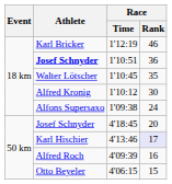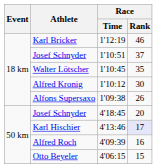 <table class="wikitable" border="1" style="font-size:90%">
 <tr>
 <th rowspan=2>Event</th>
 <th rowspan=2>Athlete</th>
 <th colspan=2>Race</th>
 </tr>
 <tr>
 <th>Time</th>
 <th>Rank</th>
 </tr>
 <tr>
 <td rowspan=5>18 km</td>
 <td><a href='#'>Karl Bricker</a></td>
 <td align=center>1'12:19</td>
 <td align=center>46</td>
 </tr>
 <tr>
-<td><strong><a href='#'>Josef Schnyder</a></strong></td>
+<td><a href='#'>Josef Schnyder</a></td>
 <td align=center>1'10:51</td>
-<td align=center>36</td>
+<td align=center>37</td>
 </tr>
 <tr>
 <td><a href='#'>Walter Lötscher</a></td>
 <td align=center>1'10:45</td>
 <td align=center>35</td>
 </tr>
 <tr>
 <td><a href='#'>Alfred Kronig</a></td>
 <td align=center>1'10:12</td>
 <td align=center>30</td>
 </tr>
 <tr>
 <td><a href='#'>Alfons Supersaxo</a></td>
 <td align=center>1'09:38</td>
-<td align=center>24</td>
+<td align=center>26</td>
 </tr>
 <tr>
 <td rowspan=4>50 km</td>
 <td><a href='#'>Josef Schnyder</a></td>
 <td align=center>4'18:45</td>
 <td align=center>20</td>
 </tr>
 <tr>
 <td><a href='#'>Karl Hischier</a></td>
 <td align=center>4'13:46</td>
 <td align=center style="background: lavender;">17</td>
 </tr>
 <tr>
 <td><a href='#'>Alfred Roch</a></td>
 <td align=center>4'09:39</td>
 <td align=center>16</td>
 </tr>
 <tr>
 <td><a href='#'>Otto Beyeler</a></td>
 <td align=center>4'06:15</td>
 <td align=center>15</td>
 </tr>
 </table>
